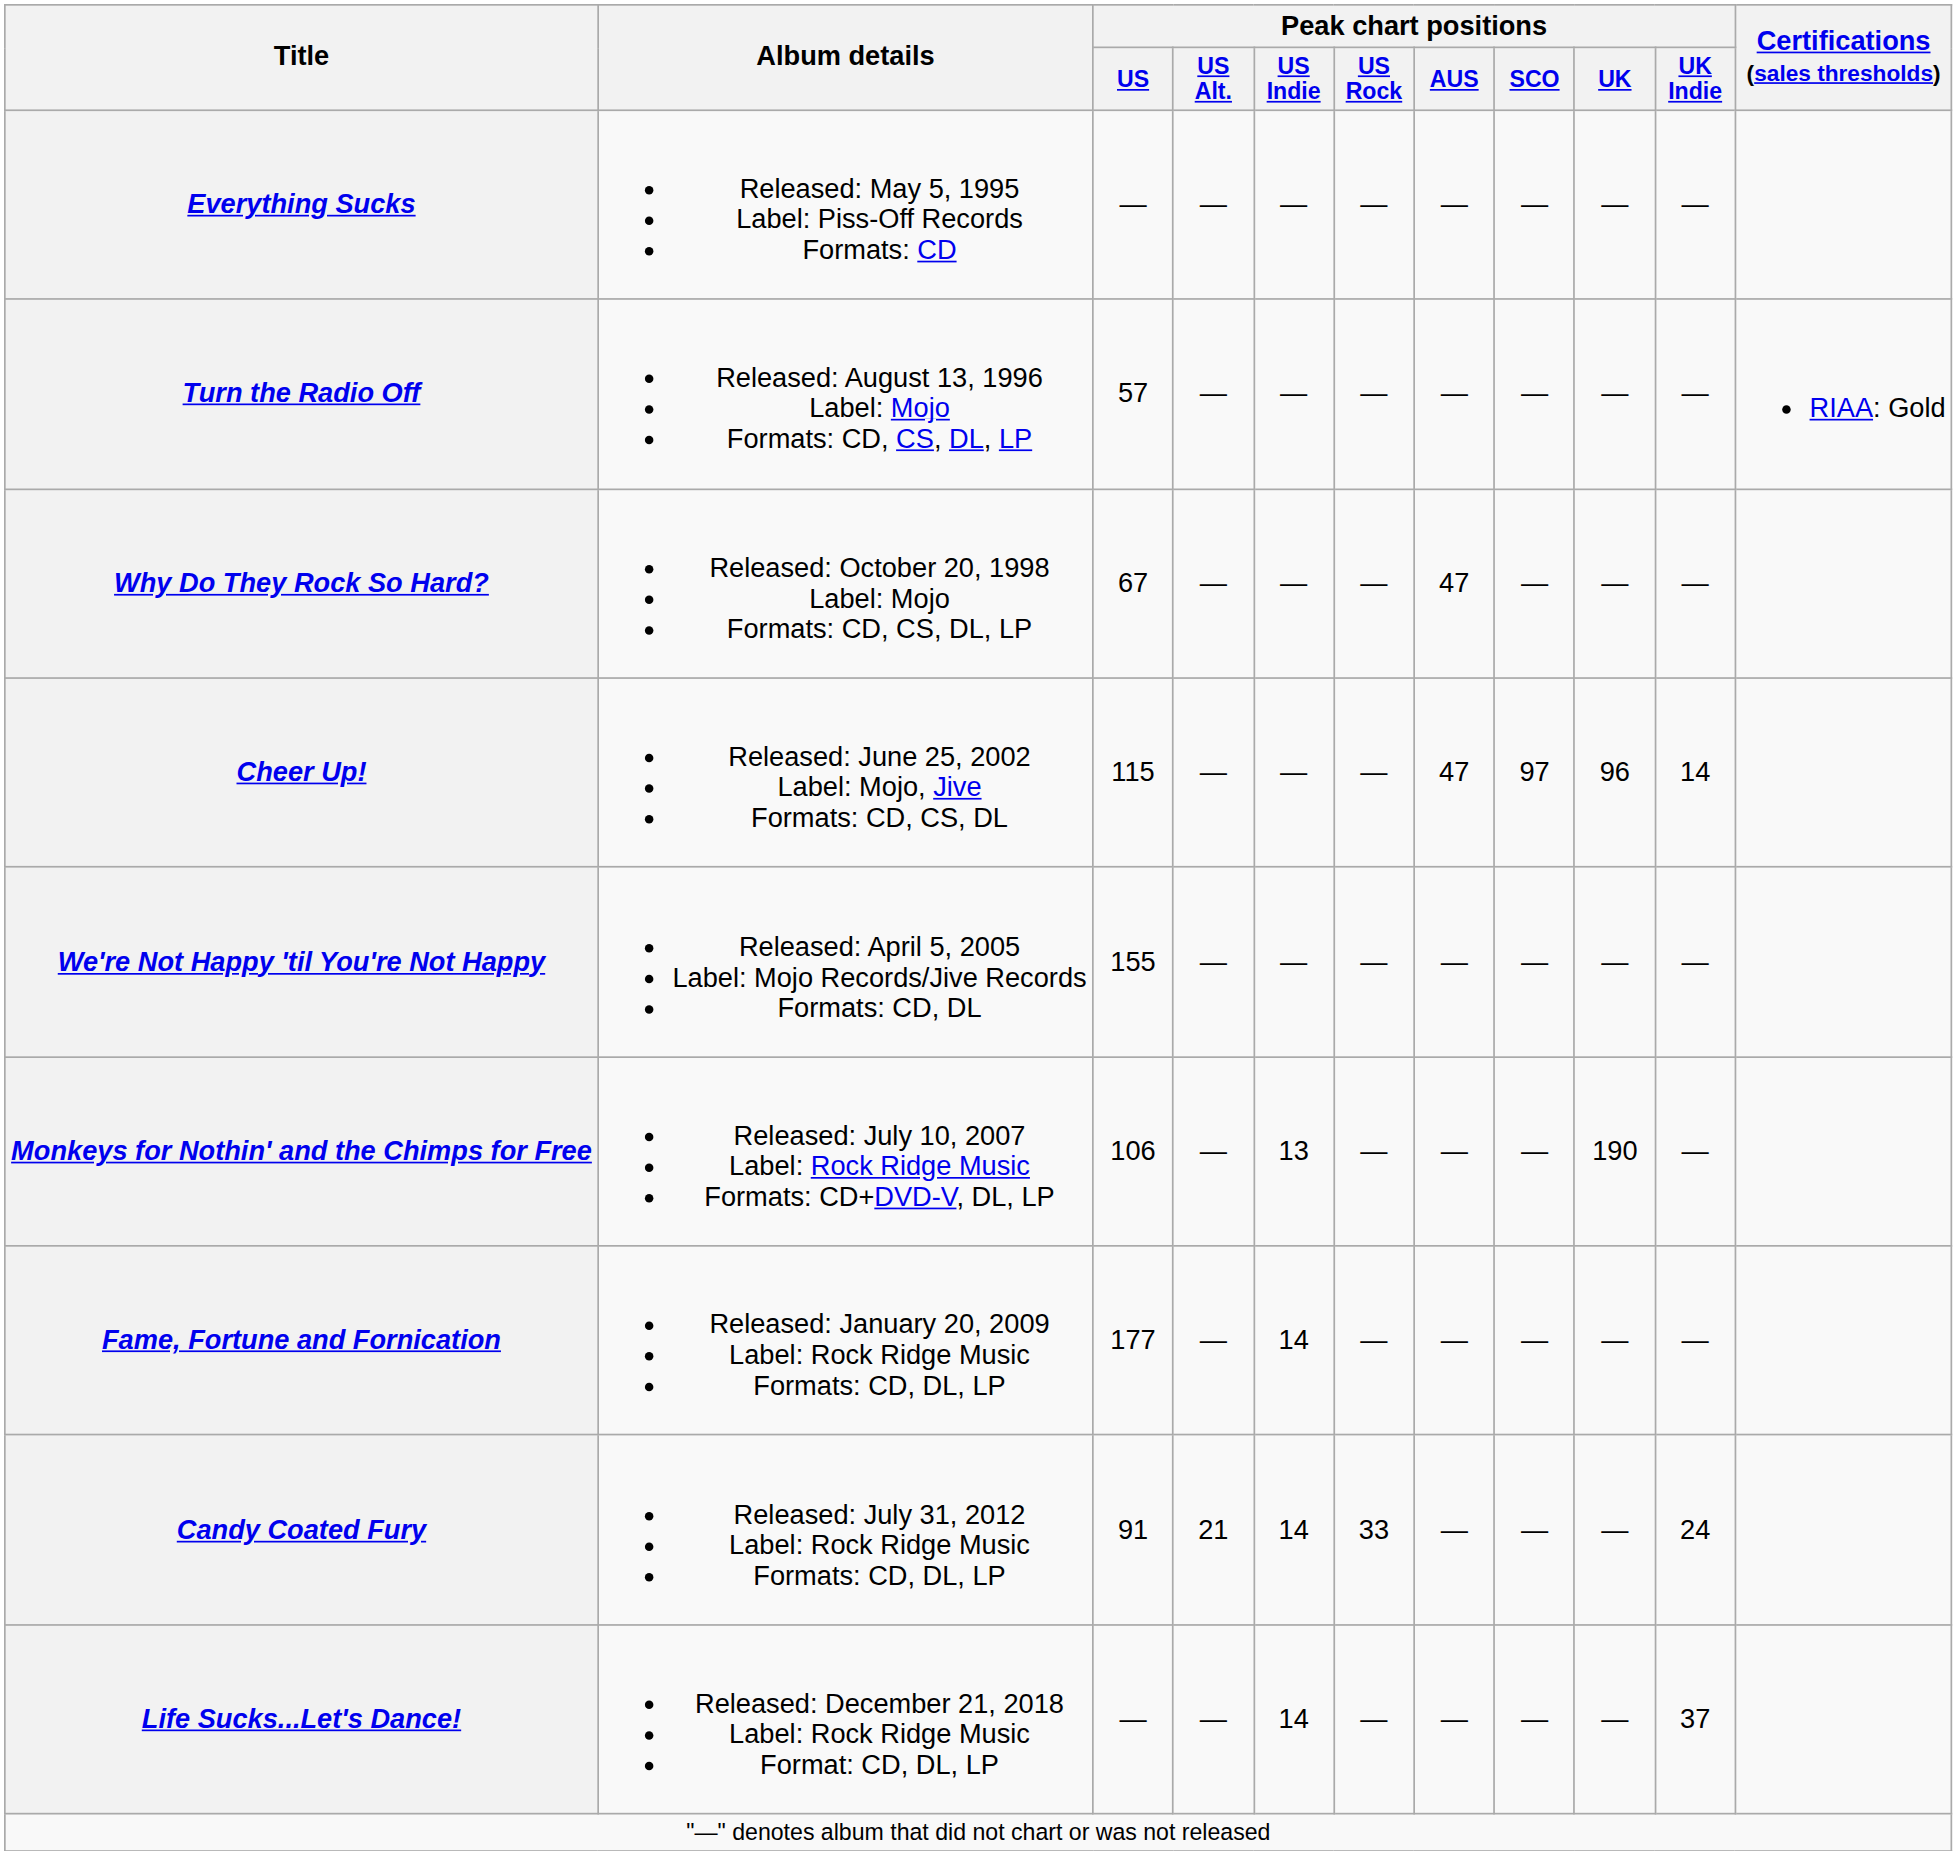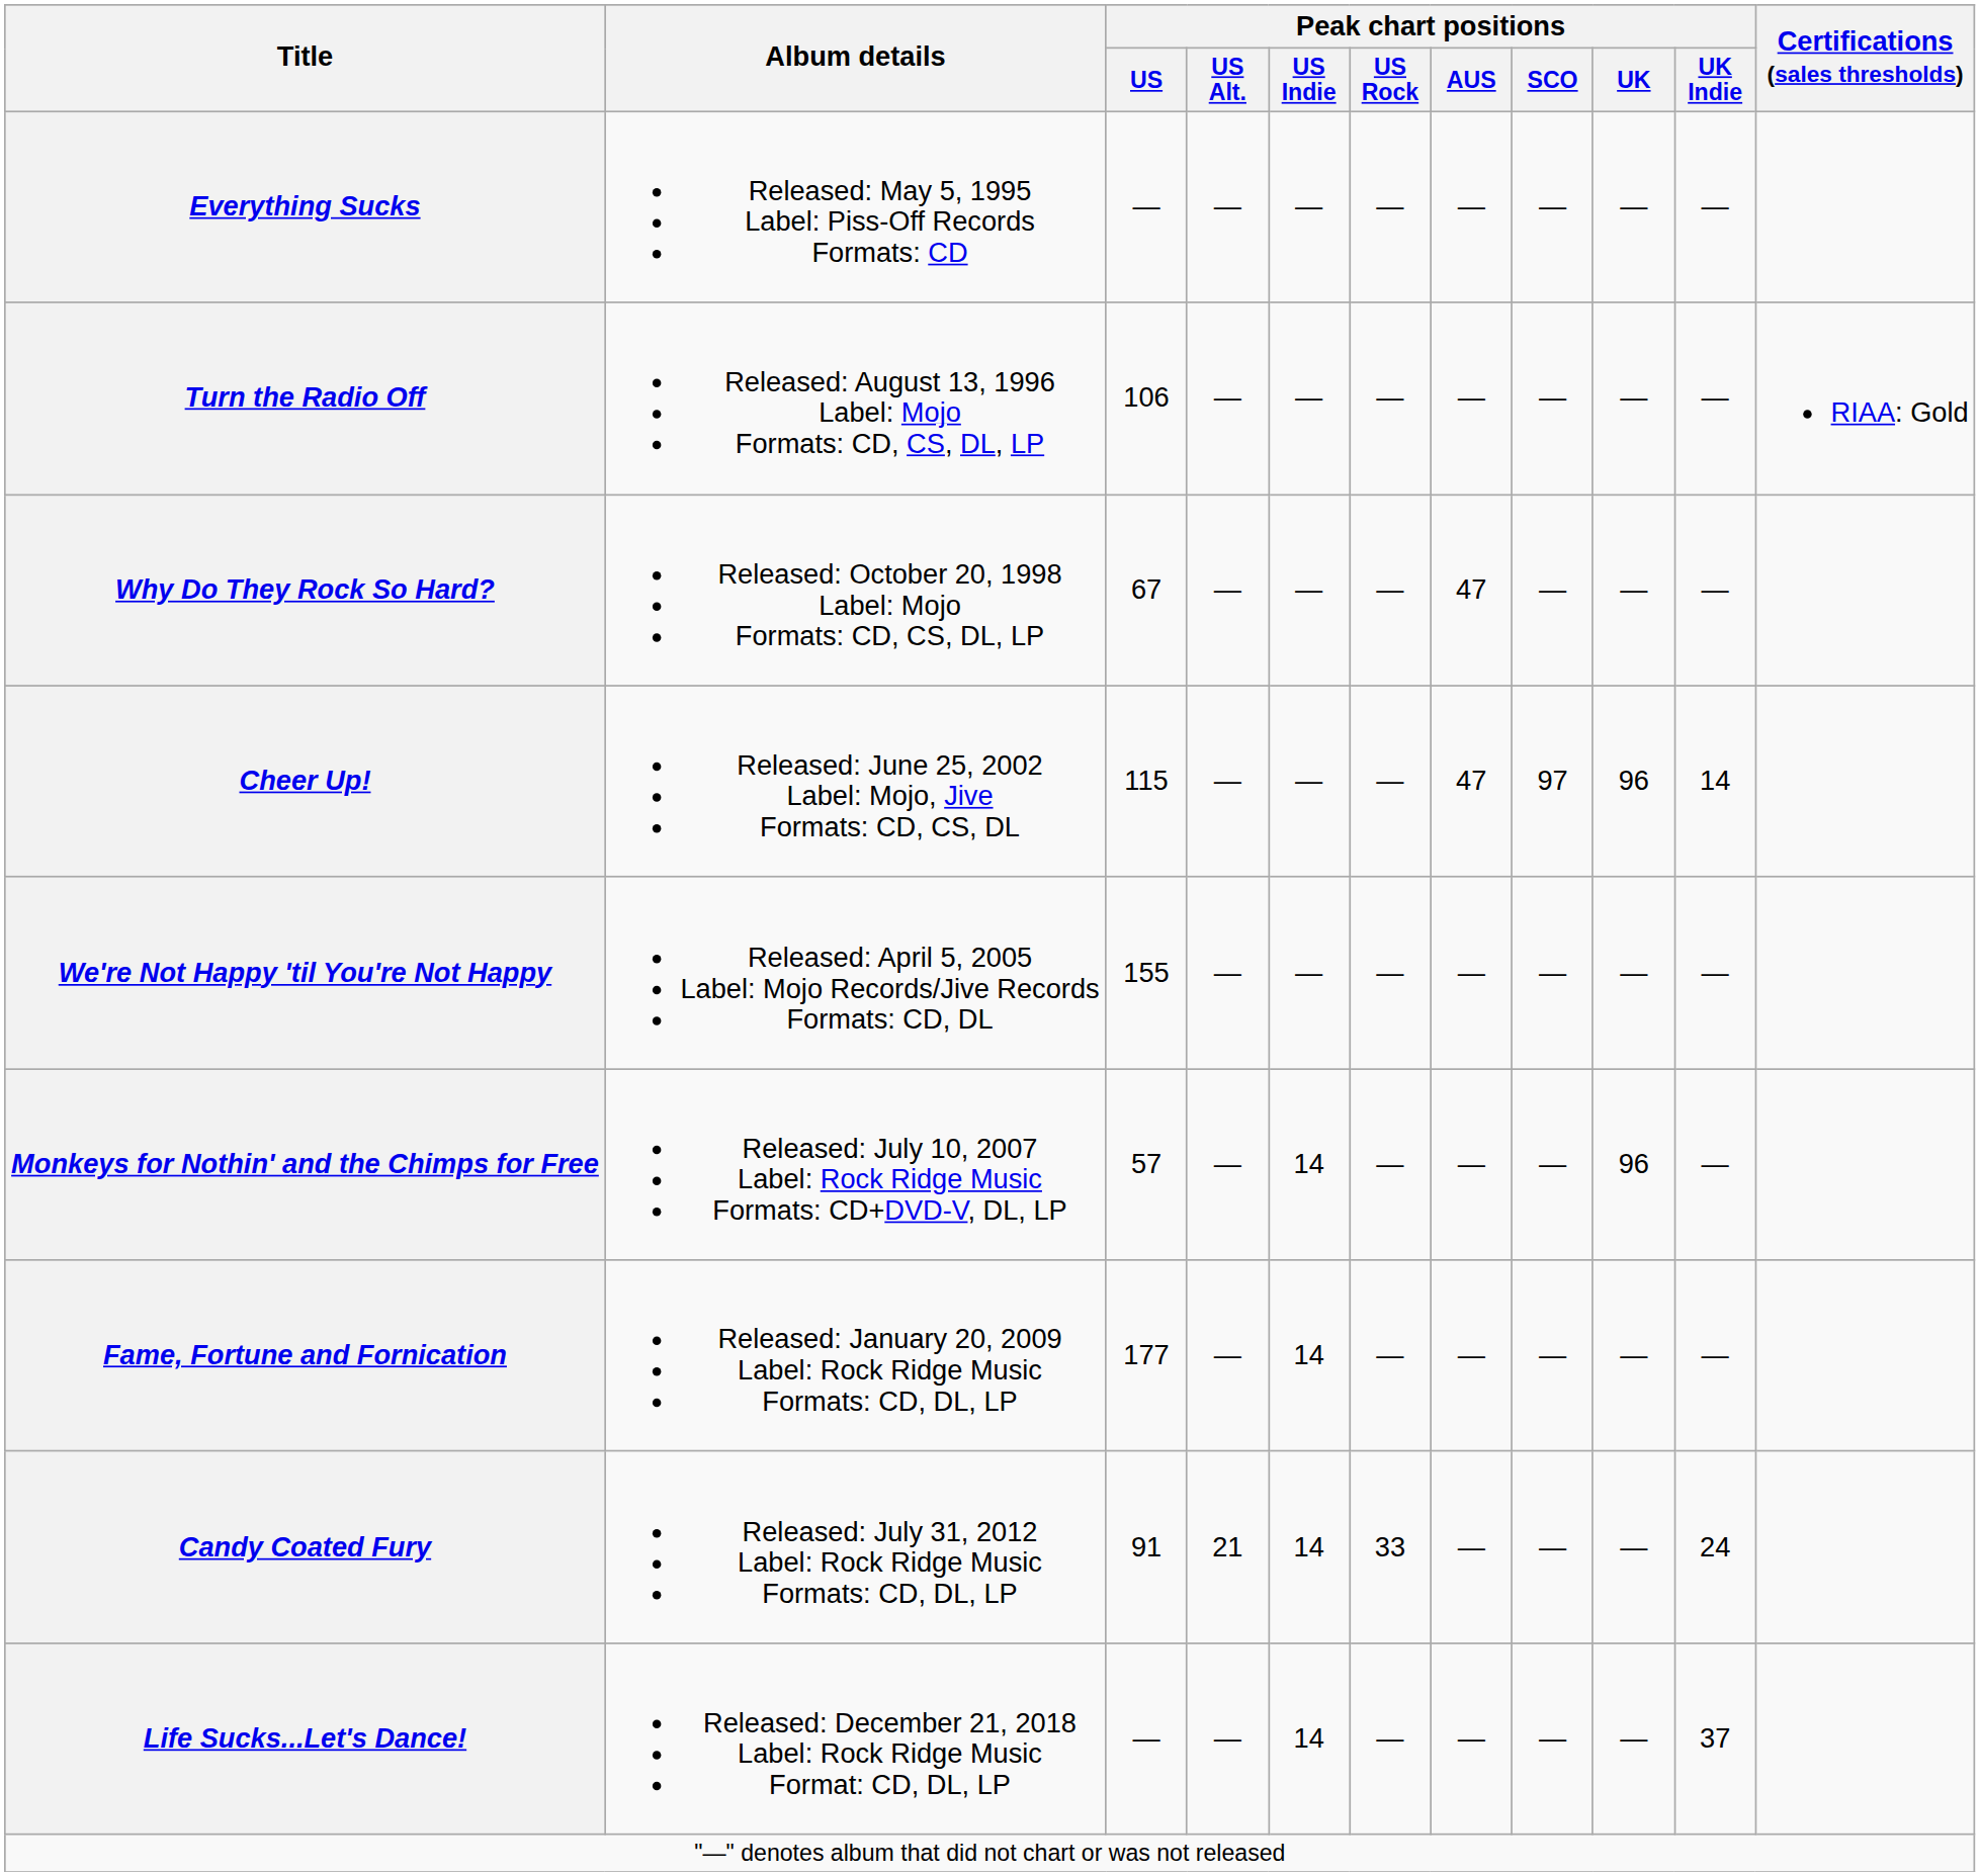 <table class="wikitable plainrowheaders" style="text-align:center;">
 <tr>
 <th scope="col" rowspan="2">Title</th>
 <th scope="col" rowspan="2">Album details</th>
 <th scope="col" colspan="8">Peak chart positions</th>
 <th scope="col" rowspan="2"><a href='#'>Certifications</a><br><small>(<a href='#'>sales thresholds</a>)</small></th>
 </tr>
 <tr>
 <th scope="col" style="width:3em;font-size:85%;"><a href='#'>US</a><br></th>
 <th scope="col" style="width:3em;font-size:85%;"><a href='#'>US<br>Alt.</a><br></th>
 <th scope="col" style="width:3em;font-size:85%;"><a href='#'>US Indie</a><br></th>
 <th scope="col" style="width:3em;font-size:85%;"><a href='#'>US<br>Rock</a><br></th>
 <th scope="col" style="width:3em;font-size:85%;"><a href='#'>AUS</a><br></th>
 <th scope="col" style="width:3em;font-size:85%;"><a href='#'>SCO</a><br></th>
 <th scope="col" style="width:3em;font-size:85%;"><a href='#'>UK</a><br></th>
 <th scope="col" style="width:3em;font-size:85%;"><a href='#'>UK<br>Indie</a><br></th>
 </tr>
 <tr>
 <th scope="row"><em><a href='#'>Everything Sucks</a></em></th>
 <td><br><ul><li>Released: May 5, 1995</li><li>Label: Piss-Off Records</li><li>Formats: <a href='#'>CD</a></li></ul></td>
 <td>—</td>
 <td>—</td>
 <td>—</td>
 <td>—</td>
 <td>—</td>
 <td>—</td>
 <td>—</td>
 <td>—</td>
 <td></td>
 </tr>
 <tr>
 <th scope="row"><em><a href='#'>Turn the Radio Off</a></em></th>
 <td><br><ul><li>Released: August 13, 1996</li><li>Label: <a href='#'>Mojo</a></li><li>Formats: CD, <a href='#'>CS</a>, <a href='#'>DL</a>, <a href='#'>LP</a></li></ul></td>
-<td>57</td>
+<td>106</td>
 <td>—</td>
 <td>—</td>
 <td>—</td>
 <td>—</td>
 <td>—</td>
 <td>—</td>
 <td>—</td>
 <td><br><ul><li><a href='#'>RIAA</a>: Gold</li></ul></td>
 </tr>
 <tr>
 <th scope="row"><em><a href='#'>Why Do They Rock So Hard?</a></em></th>
 <td><br><ul><li>Released: October 20, 1998</li><li>Label: Mojo</li><li>Formats: CD, CS, DL, LP</li></ul></td>
 <td>67</td>
 <td>—</td>
 <td>—</td>
 <td>—</td>
 <td>47</td>
 <td>—</td>
 <td>—</td>
 <td>—</td>
 <td></td>
 </tr>
 <tr>
 <th scope="row"><em><a href='#'>Cheer Up!</a></em></th>
 <td><br><ul><li>Released: June 25, 2002</li><li>Label: Mojo, <a href='#'>Jive</a></li><li>Formats: CD, CS, DL</li></ul></td>
 <td>115</td>
 <td>—</td>
 <td>—</td>
 <td>—</td>
 <td>47</td>
 <td>97</td>
 <td>96</td>
 <td>14</td>
 <td></td>
 </tr>
 <tr>
 <th scope="row"><em><a href='#'>We're Not Happy 'til You're Not Happy</a></em></th>
 <td><br><ul><li>Released: April 5, 2005</li><li>Label: Mojo Records/Jive Records</li><li>Formats: CD, DL</li></ul></td>
 <td>155</td>
 <td>—</td>
 <td>—</td>
 <td>—</td>
 <td>—</td>
 <td>—</td>
 <td>—</td>
 <td>—</td>
 <td></td>
 </tr>
 <tr>
 <th scope="row"><em><a href='#'>Monkeys for Nothin' and the Chimps for Free</a></em></th>
 <td><br><ul><li>Released: July 10, 2007</li><li>Label: <a href='#'>Rock Ridge Music</a></li><li>Formats: CD+<a href='#'>DVD-V</a>, DL, LP</li></ul></td>
-<td>106</td>
+<td>57</td>
 <td>—</td>
-<td>13</td>
+<td>14</td>
 <td>—</td>
 <td>—</td>
 <td>—</td>
-<td>190</td>
+<td>96</td>
 <td>—</td>
 <td></td>
 </tr>
 <tr>
 <th scope="row"><em><a href='#'>Fame, Fortune and Fornication</a></em></th>
 <td><br><ul><li>Released: January 20, 2009</li><li>Label: Rock Ridge Music</li><li>Formats: CD, DL, LP</li></ul></td>
 <td>177</td>
 <td>—</td>
 <td>14</td>
 <td>—</td>
 <td>—</td>
 <td>—</td>
 <td>—</td>
 <td>—</td>
 <td></td>
 </tr>
 <tr>
 <th scope="row"><em><a href='#'>Candy Coated Fury</a></em></th>
 <td><br><ul><li>Released: July 31, 2012</li><li>Label: Rock Ridge Music</li><li>Formats: CD, DL, LP</li></ul></td>
 <td>91</td>
 <td>21</td>
 <td>14</td>
 <td>33</td>
 <td>—</td>
 <td>—</td>
 <td>—</td>
 <td>24</td>
 <td></td>
 </tr>
 <tr>
 <th scope="row"><em><a href='#'>Life Sucks...Let's Dance!</a></em></th>
 <td><br><ul><li>Released: December 21, 2018</li><li>Label: Rock Ridge Music</li><li>Format: CD, DL, LP</li></ul></td>
 <td>—</td>
 <td>—</td>
 <td>14</td>
 <td>—</td>
 <td>—</td>
 <td>—</td>
 <td>—</td>
 <td>37</td>
 <td></td>
 </tr>
 <tr>
 <td colspan="18" style="text-align:center; font-size:85%;">"—" denotes album that did not chart or was not released</td>
 </tr>
 </table>
